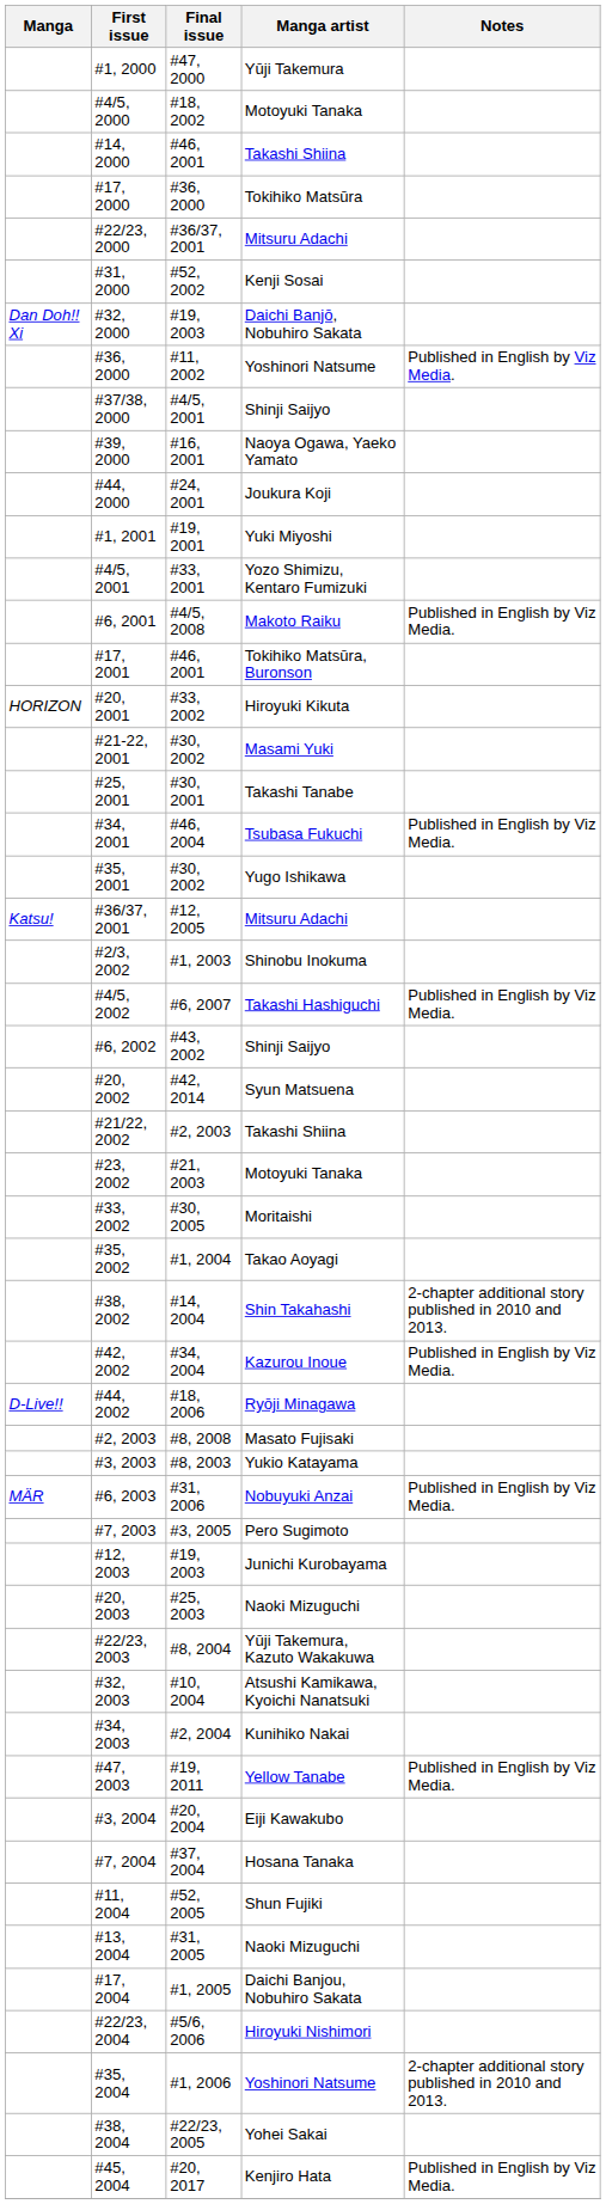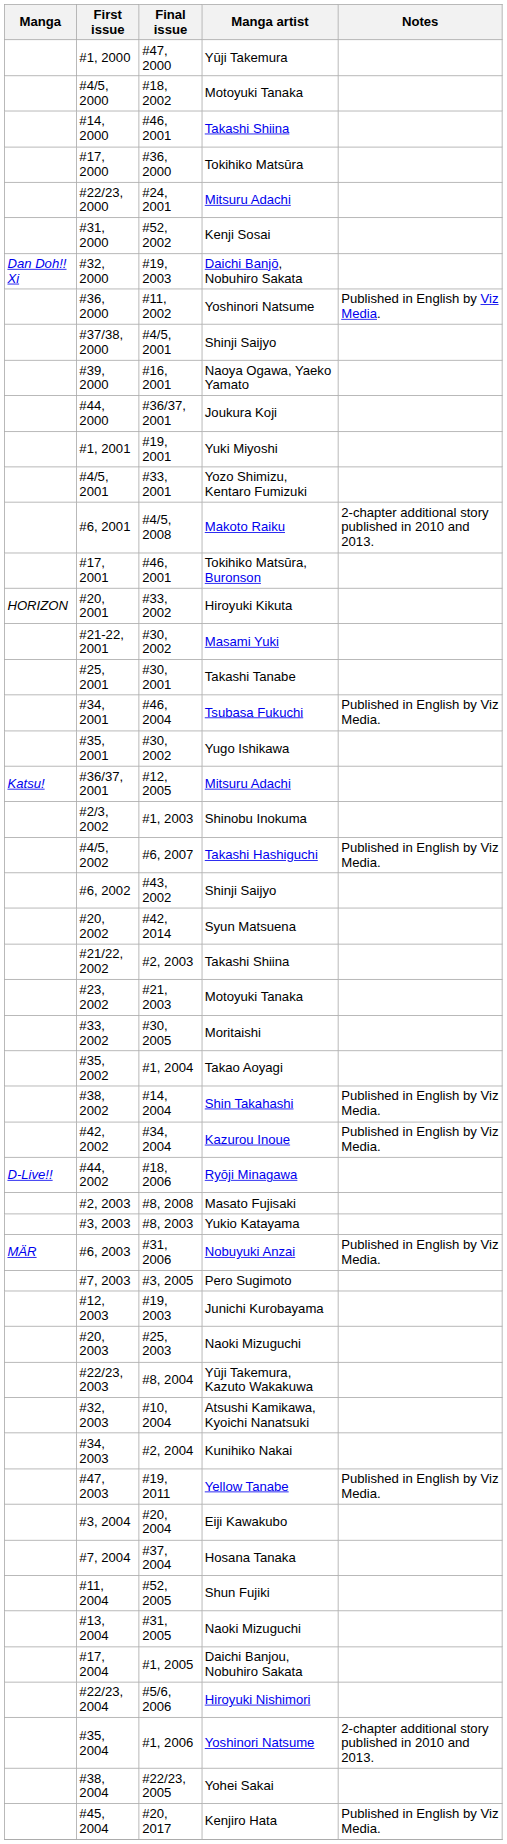 <table class="wikitable sortable" style="background: #FFF;">
 <tr>
 <th>Manga</th>
 <th>First issue</th>
 <th>Final issue</th>
 <th>Manga artist</th>
 <th>Notes</th>
 </tr>
 <tr>
 <td></td>
 <td>#1, 2000</td>
 <td>#47, 2000</td>
 <td>Yūji Takemura</td>
 <td></td>
 </tr>
 <tr>
 <td></td>
 <td>#4/5, 2000</td>
 <td>#18, 2002</td>
 <td>Motoyuki Tanaka</td>
 <td></td>
 </tr>
 <tr>
 <td></td>
 <td>#14, 2000</td>
 <td>#46, 2001</td>
 <td><a href='#'>Takashi Shiina</a></td>
 <td></td>
 </tr>
 <tr>
 <td></td>
 <td>#17, 2000</td>
 <td>#36, 2000</td>
 <td>Tokihiko Matsūra</td>
 <td></td>
 </tr>
 <tr>
 <td></td>
 <td>#22/23, 2000</td>
-<td>#36/37, 2001</td>
+<td>#24, 2001</td>
 <td><a href='#'>Mitsuru Adachi</a></td>
 <td></td>
 </tr>
 <tr>
 <td></td>
 <td>#31, 2000</td>
 <td>#52, 2002</td>
 <td>Kenji Sosai</td>
 <td></td>
 </tr>
 <tr>
 <td><em><a href='#'>Dan Doh!! Xi</a></em></td>
 <td>#32, 2000</td>
 <td>#19, 2003</td>
 <td><a href='#'>Daichi Banjō</a>, Nobuhiro Sakata</td>
 <td></td>
 </tr>
 <tr>
 <td></td>
 <td>#36, 2000</td>
 <td>#11, 2002</td>
 <td>Yoshinori Natsume</td>
 <td>Published in English by <a href='#'>Viz Media</a>.</td>
 </tr>
 <tr>
 <td></td>
 <td>#37/38, 2000</td>
 <td>#4/5, 2001</td>
 <td>Shinji Saijyo</td>
 <td></td>
 </tr>
 <tr>
 <td></td>
 <td>#39, 2000</td>
 <td>#16, 2001</td>
 <td>Naoya Ogawa, Yaeko Yamato</td>
 <td></td>
 </tr>
 <tr>
 <td></td>
 <td>#44, 2000</td>
-<td>#24, 2001</td>
+<td>#36/37, 2001</td>
 <td>Joukura Koji</td>
 <td></td>
 </tr>
 <tr>
 <td></td>
 <td>#1, 2001</td>
 <td>#19, 2001</td>
 <td>Yuki Miyoshi</td>
 <td></td>
 </tr>
 <tr>
 <td></td>
 <td>#4/5, 2001</td>
 <td>#33, 2001</td>
 <td>Yozo Shimizu, Kentaro Fumizuki</td>
 <td></td>
 </tr>
 <tr>
 <td></td>
 <td>#6, 2001</td>
 <td>#4/5, 2008</td>
 <td><a href='#'>Makoto Raiku</a></td>
-<td>Published in English by Viz Media.</td>
+<td>2-chapter additional story published in 2010 and 2013.</td>
 </tr>
 <tr>
 <td></td>
 <td>#17, 2001</td>
 <td>#46, 2001</td>
 <td>Tokihiko Matsūra, <a href='#'>Buronson</a></td>
 <td></td>
 </tr>
 <tr>
 <td><em>HORIZON</em></td>
 <td>#20, 2001</td>
 <td>#33, 2002</td>
 <td>Hiroyuki Kikuta</td>
 <td></td>
 </tr>
 <tr>
 <td></td>
 <td>#21-22, 2001</td>
 <td>#30, 2002</td>
 <td><a href='#'>Masami Yuki</a></td>
 <td></td>
 </tr>
 <tr>
 <td></td>
 <td>#25, 2001</td>
 <td>#30, 2001</td>
 <td>Takashi Tanabe</td>
 <td></td>
 </tr>
 <tr>
 <td></td>
 <td>#34, 2001</td>
 <td>#46, 2004</td>
 <td><a href='#'>Tsubasa Fukuchi</a></td>
 <td>Published in English by Viz Media.</td>
 </tr>
 <tr>
 <td></td>
 <td>#35, 2001</td>
 <td>#30, 2002</td>
 <td>Yugo Ishikawa</td>
 <td></td>
 </tr>
 <tr>
 <td><em><a href='#'>Katsu!</a></em></td>
 <td>#36/37, 2001</td>
 <td>#12, 2005</td>
 <td><a href='#'>Mitsuru Adachi</a></td>
 <td></td>
 </tr>
 <tr>
 <td></td>
 <td>#2/3, 2002</td>
 <td>#1, 2003</td>
 <td>Shinobu Inokuma</td>
 <td></td>
 </tr>
 <tr>
 <td></td>
 <td>#4/5, 2002</td>
 <td>#6, 2007</td>
 <td><a href='#'>Takashi Hashiguchi</a></td>
 <td>Published in English by Viz Media.</td>
 </tr>
 <tr>
 <td></td>
 <td>#6, 2002</td>
 <td>#43, 2002</td>
 <td>Shinji Saijyo</td>
 <td></td>
 </tr>
 <tr>
 <td></td>
 <td>#20, 2002</td>
 <td>#42, 2014</td>
 <td>Syun Matsuena</td>
 <td></td>
 </tr>
 <tr>
 <td></td>
 <td>#21/22, 2002</td>
 <td>#2, 2003</td>
 <td>Takashi Shiina</td>
 <td></td>
 </tr>
 <tr>
 <td></td>
 <td>#23, 2002</td>
 <td>#21, 2003</td>
 <td>Motoyuki Tanaka</td>
 <td></td>
 </tr>
 <tr>
 <td></td>
 <td>#33, 2002</td>
 <td>#30, 2005</td>
 <td>Moritaishi</td>
 <td></td>
 </tr>
 <tr>
 <td></td>
 <td>#35, 2002</td>
 <td>#1, 2004</td>
 <td>Takao Aoyagi</td>
 <td></td>
 </tr>
 <tr>
 <td></td>
 <td>#38, 2002</td>
 <td>#14, 2004</td>
 <td><a href='#'>Shin Takahashi</a></td>
-<td>2-chapter additional story published in 2010 and 2013.</td>
+<td>Published in English by Viz Media.</td>
 </tr>
 <tr>
 <td></td>
 <td>#42, 2002</td>
 <td>#34, 2004</td>
 <td><a href='#'>Kazurou Inoue</a></td>
 <td>Published in English by Viz Media.</td>
 </tr>
 <tr>
 <td><em><a href='#'>D-Live!!</a></em></td>
 <td>#44, 2002</td>
 <td>#18, 2006</td>
 <td><a href='#'>Ryōji Minagawa</a></td>
 <td></td>
 </tr>
 <tr>
 <td></td>
 <td>#2, 2003</td>
 <td>#8, 2008</td>
 <td>Masato Fujisaki</td>
 <td></td>
 </tr>
 <tr>
 <td></td>
 <td>#3, 2003</td>
 <td>#8, 2003</td>
 <td>Yukio Katayama</td>
 <td></td>
 </tr>
 <tr>
 <td><em><a href='#'>MÄR</a></em></td>
 <td>#6, 2003</td>
 <td>#31, 2006</td>
 <td><a href='#'>Nobuyuki Anzai</a></td>
 <td>Published in English by Viz Media.</td>
 </tr>
 <tr>
 <td></td>
 <td>#7, 2003</td>
 <td>#3, 2005</td>
 <td>Pero Sugimoto</td>
 <td></td>
 </tr>
 <tr>
 <td></td>
 <td>#12, 2003</td>
 <td>#19, 2003</td>
 <td>Junichi Kurobayama</td>
 <td></td>
 </tr>
 <tr>
 <td></td>
 <td>#20, 2003</td>
 <td>#25, 2003</td>
 <td>Naoki Mizuguchi</td>
 <td></td>
 </tr>
 <tr>
 <td></td>
 <td>#22/23, 2003</td>
 <td>#8, 2004</td>
 <td>Yūji Takemura, Kazuto Wakakuwa</td>
 <td></td>
 </tr>
 <tr>
 <td></td>
 <td>#32, 2003</td>
 <td>#10, 2004</td>
 <td>Atsushi Kamikawa, Kyoichi Nanatsuki</td>
 <td></td>
 </tr>
 <tr>
 <td></td>
 <td>#34, 2003</td>
 <td>#2, 2004</td>
 <td>Kunihiko Nakai</td>
 <td></td>
 </tr>
 <tr>
 <td></td>
 <td>#47, 2003</td>
 <td>#19, 2011</td>
 <td><a href='#'>Yellow Tanabe</a></td>
 <td>Published in English by Viz Media.</td>
 </tr>
 <tr>
 <td></td>
 <td>#3, 2004</td>
 <td>#20, 2004</td>
 <td>Eiji Kawakubo</td>
 <td></td>
 </tr>
 <tr>
 <td></td>
 <td>#7, 2004</td>
 <td>#37, 2004</td>
 <td>Hosana Tanaka</td>
 <td></td>
 </tr>
 <tr>
 <td></td>
 <td>#11, 2004</td>
 <td>#52, 2005</td>
 <td>Shun Fujiki</td>
 <td></td>
 </tr>
 <tr>
 <td></td>
 <td>#13, 2004</td>
 <td>#31, 2005</td>
 <td>Naoki Mizuguchi</td>
 <td></td>
 </tr>
 <tr>
 <td></td>
 <td>#17, 2004</td>
 <td>#1, 2005</td>
 <td>Daichi Banjou, Nobuhiro Sakata</td>
 <td></td>
 </tr>
 <tr>
 <td></td>
 <td>#22/23, 2004</td>
 <td>#5/6, 2006</td>
 <td><a href='#'>Hiroyuki Nishimori</a></td>
 <td></td>
 </tr>
 <tr>
 <td></td>
 <td>#35, 2004</td>
 <td>#1, 2006</td>
 <td><a href='#'>Yoshinori Natsume</a></td>
 <td>2-chapter additional story published in 2010 and 2013.</td>
 </tr>
 <tr>
 <td></td>
 <td>#38, 2004</td>
 <td>#22/23, 2005</td>
 <td>Yohei Sakai</td>
 <td></td>
 </tr>
 <tr>
 <td></td>
 <td>#45, 2004</td>
 <td>#20, 2017</td>
 <td>Kenjiro Hata</td>
 <td>Published in English by Viz Media.</td>
 </tr>
 <tr>
 </tr>
 </table>
